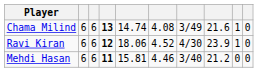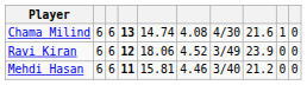 <table class="wikitable sortable" style="text-align: center;">
 <tr>
 <th class="unsortable">Player</th>
 <th></th>
 <th></th>
 <th></th>
 <th></th>
 <th></th>
 <th></th>
 <th></th>
 <th></th>
 <th></th>
 </tr>
 <tr>
 <td style="text-align:left"><a href='#'>Chama Milind</a></td>
 <td style="text-align:left">6</td>
 <td>6</td>
 <td><strong>13</strong></td>
 <td>14.74</td>
 <td>4.08</td>
-<td>3/49</td>
+<td>4/30</td>
 <td>21.6</td>
 <td>1</td>
 <td>0</td>
 </tr>
 <tr>
 <td style="text-align:left"><a href='#'>Ravi Kiran</a></td>
 <td style="text-align:left">6</td>
 <td>6</td>
 <td><strong>12</strong></td>
 <td>18.06</td>
 <td>4.52</td>
-<td>4/30</td>
+<td>3/49</td>
 <td>23.9</td>
-<td>1</td>
+<td>0</td>
 <td>0</td>
 </tr>
 <tr>
 <td style="text-align:left"><a href='#'>Mehdi Hasan</a></td>
 <td style="text-align:left">6</td>
 <td>6</td>
 <td><strong>11</strong></td>
 <td>15.81</td>
 <td>4.46</td>
 <td>3/40</td>
 <td>21.2</td>
 <td>0</td>
 <td>0</td>
 </tr>
 </table>
